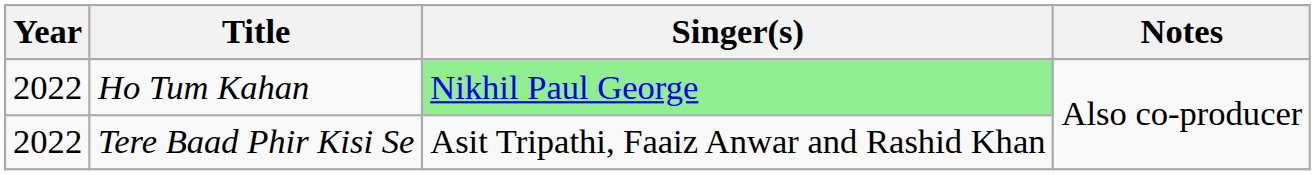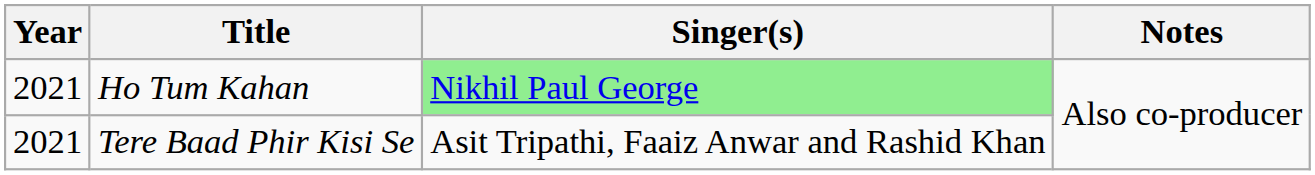 <table class="wikitable sortable">
 <tr>
 <th>Year</th>
 <th>Title</th>
 <th>Singer(s)</th>
 <th class="unsortable">Notes</th>
 </tr>
 <tr>
-<td>2022</td>
+<td>2021</td>
 <td><em>Ho Tum Kahan</em></td>
 <td style="background: lightgreen;"><a href='#'>Nikhil Paul George</a></td>
 <td rowspan="2">Also co-producer</td>
 </tr>
 <tr>
-<td>2022</td>
+<td>2021</td>
 <td><em>Tere Baad Phir Kisi Se</em></td>
 <td>Asit Tripathi, Faaiz Anwar and Rashid Khan</td>
 </tr>
 </table>
